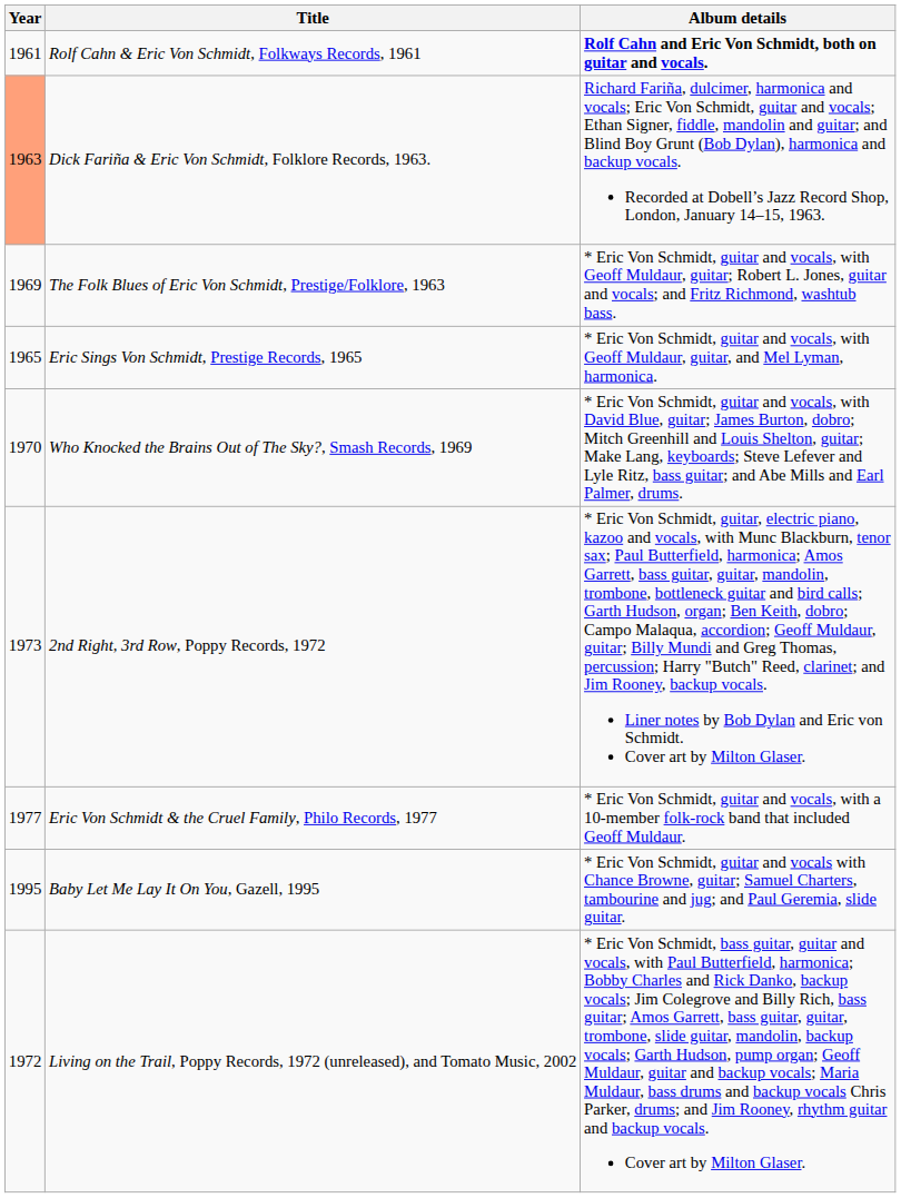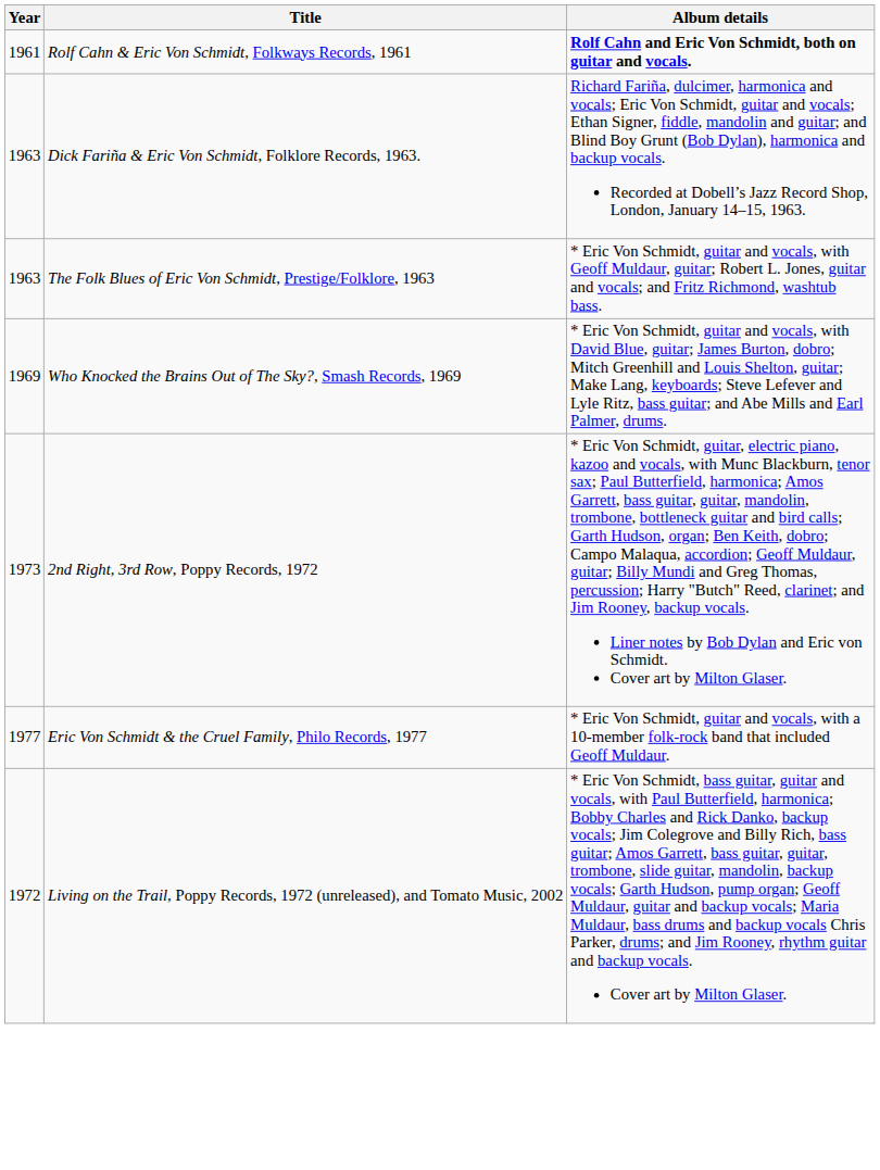 <table class="wikitable">
 <tr>
 <th>Year</th>
 <th>Title</th>
 <th style="width:300px;">Album details</th>
 </tr>
 <tr>
 <td>1961</td>
 <td><em>Rolf Cahn & Eric Von Schmidt</em>, <a href='#'>Folkways Records</a>, 1961</td>
 <td><strong><a href='#'>Rolf Cahn</a> and Eric Von Schmidt, both on <a href='#'>guitar</a> and <a href='#'>vocals</a>.</strong></td>
 </tr>
 <tr>
-<td style="background: lightsalmon;">1963</td>
+<td>1963</td>
 <td><em>Dick Fariña & Eric Von Schmidt</em>, Folklore Records, 1963.</td>
 <td><a href='#'>Richard Fariña</a>, <a href='#'>dulcimer</a>, <a href='#'>harmonica</a> and <a href='#'>vocals</a>; Eric Von Schmidt, <a href='#'>guitar</a> and <a href='#'>vocals</a>; Ethan Signer, <a href='#'>fiddle</a>, <a href='#'>mandolin</a> and <a href='#'>guitar</a>; and Blind Boy Grunt (<a href='#'>Bob Dylan</a>), <a href='#'>harmonica</a> and <a href='#'>backup vocals</a>.<br><ul><li>Recorded at Dobell’s Jazz Record Shop, London, January 14–15, 1963.</li></ul></td>
 </tr>
 <tr>
-<td>1969</td>
+<td>1963</td>
 <td><em>The Folk Blues of Eric Von Schmidt</em>, <a href='#'>Prestige/Folklore</a>, 1963</td>
 <td>* Eric Von Schmidt, <a href='#'>guitar</a> and <a href='#'>vocals</a>, with <a href='#'>Geoff Muldaur</a>, <a href='#'>guitar</a>; Robert L. Jones, <a href='#'>guitar</a> and <a href='#'>vocals</a>; and <a href='#'>Fritz Richmond</a>, <a href='#'>washtub bass</a>.</td>
 </tr>
 <tr>
-<td>1965</td>
-<td><em>Eric Sings Von Schmidt</em>, <a href='#'>Prestige Records</a>, 1965</td>
-<td>* Eric Von Schmidt, <a href='#'>guitar</a> and <a href='#'>vocals</a>, with <a href='#'>Geoff Muldaur</a>, <a href='#'>guitar</a>, and <a href='#'>Mel Lyman</a>, <a href='#'>harmonica</a>.</td>
-</tr>
-<tr>
-<td>1970</td>
+<td>1969</td>
 <td><em>Who Knocked the Brains Out of The Sky?</em>, <a href='#'>Smash Records</a>, 1969</td>
 <td>* Eric Von Schmidt, <a href='#'>guitar</a> and <a href='#'>vocals</a>, with <a href='#'>David Blue</a>, <a href='#'>guitar</a>; <a href='#'>James Burton</a>, <a href='#'>dobro</a>; Mitch Greenhill and <a href='#'>Louis Shelton</a>, <a href='#'>guitar</a>; Make Lang, <a href='#'>keyboards</a>; Steve Lefever and Lyle Ritz, <a href='#'>bass guitar</a>; and Abe Mills and <a href='#'>Earl Palmer</a>, <a href='#'>drums</a>.</td>
 </tr>
 <tr>
 <td>1973</td>
 <td><em>2nd Right, 3rd Row</em>, Poppy Records, 1972</td>
 <td>* Eric Von Schmidt, <a href='#'>guitar</a>, <a href='#'>electric piano</a>, <a href='#'>kazoo</a> and <a href='#'>vocals</a>, with Munc Blackburn, <a href='#'>tenor sax</a>; <a href='#'>Paul Butterfield</a>, <a href='#'>harmonica</a>; <a href='#'>Amos Garrett</a>, <a href='#'>bass guitar</a>, <a href='#'>guitar</a>, <a href='#'>mandolin</a>, <a href='#'>trombone</a>, <a href='#'>bottleneck guitar</a> and <a href='#'>bird calls</a>; <a href='#'>Garth Hudson</a>, <a href='#'>organ</a>; <a href='#'>Ben Keith</a>, <a href='#'>dobro</a>; Campo Malaqua, <a href='#'>accordion</a>; <a href='#'>Geoff Muldaur</a>, <a href='#'>guitar</a>; <a href='#'>Billy Mundi</a> and Greg Thomas, <a href='#'>percussion</a>; Harry "Butch" Reed, <a href='#'>clarinet</a>; and <a href='#'>Jim Rooney</a>, <a href='#'>backup vocals</a>.<br><ul><li><a href='#'>Liner notes</a> by <a href='#'>Bob Dylan</a> and Eric von Schmidt.</li><li>Cover art by <a href='#'>Milton Glaser</a>.</li></ul></td>
 </tr>
 <tr>
 <td>1977</td>
 <td><em>Eric Von Schmidt & the Cruel Family</em>, <a href='#'>Philo Records</a>, 1977</td>
 <td>* Eric Von Schmidt, <a href='#'>guitar</a> and <a href='#'>vocals</a>, with a 10-member <a href='#'>folk-rock</a> band that included <a href='#'>Geoff Muldaur</a>.</td>
 </tr>
 <tr>
-<td>1995</td>
-<td><em>Baby Let Me Lay It On You</em>, Gazell, 1995</td>
-<td>* Eric Von Schmidt, <a href='#'>guitar</a> and <a href='#'>vocals</a> with <a href='#'>Chance Browne</a>, <a href='#'>guitar</a>; <a href='#'>Samuel Charters</a>, <a href='#'>tambourine</a> and <a href='#'>jug</a>; and <a href='#'>Paul Geremia</a>, <a href='#'>slide guitar</a>.</td>
-</tr>
-<tr>
 <td>1972</td>
 <td><em>Living on the Trail</em>, Poppy Records, 1972 (unreleased), and Tomato Music, 2002</td>
 <td>* Eric Von Schmidt, <a href='#'>bass guitar</a>, <a href='#'>guitar</a> and <a href='#'>vocals</a>, with <a href='#'>Paul Butterfield</a>, <a href='#'>harmonica</a>; <a href='#'>Bobby Charles</a> and <a href='#'>Rick Danko</a>, <a href='#'>backup vocals</a>; Jim Colegrove and Billy Rich, <a href='#'>bass guitar</a>; <a href='#'>Amos Garrett</a>, <a href='#'>bass guitar</a>, <a href='#'>guitar</a>, <a href='#'>trombone</a>, <a href='#'>slide guitar</a>, <a href='#'>mandolin</a>, <a href='#'>backup vocals</a>; <a href='#'>Garth Hudson</a>, <a href='#'>pump organ</a>; <a href='#'>Geoff Muldaur</a>, <a href='#'>guitar</a> and <a href='#'>backup vocals</a>; <a href='#'>Maria Muldaur</a>, <a href='#'>bass drums</a> and <a href='#'>backup vocals</a> Chris Parker, <a href='#'>drums</a>; and <a href='#'>Jim Rooney</a>, <a href='#'>rhythm guitar</a> and <a href='#'>backup vocals</a>.<br><ul><li>Cover art by <a href='#'>Milton Glaser</a>.</li></ul></td>
 </tr>
 </table>
